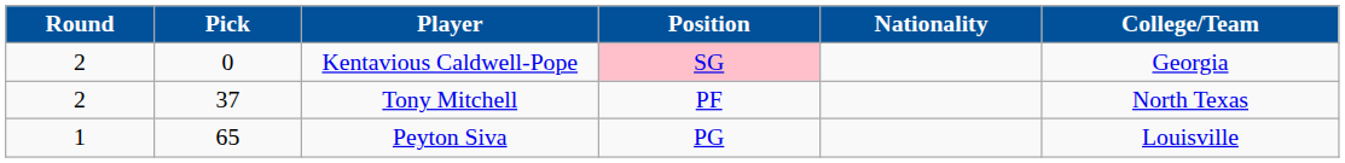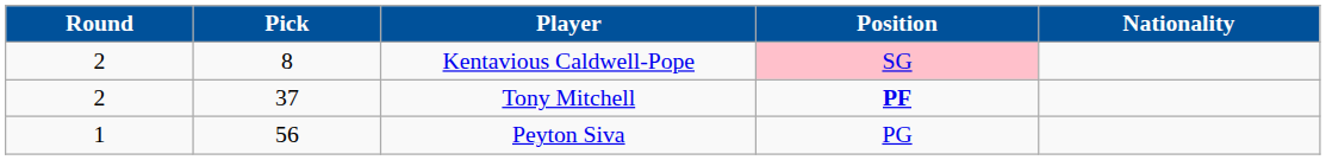 <table class="wikitable sortable sortable">
 <tr>
 <th style="background:#00519A; color:white" width="10%">Round</th>
 <th style="background:#00519A; color:white" width="10%">Pick</th>
 <th style="background:#00519A; color:white" width="20%">Player</th>
 <th style="background:#00519A; color:white" width="15%">Position</th>
 <th style="background:#00519A; color:white" width="15%">Nationality</th>
-<th style="background:#00519A; color:white" width="20%">College/Team</th>
 </tr>
 <tr style="text-align: center">
 <td>2</td>
-<td>0</td>
+<td>8</td>
 <td><a href='#'>Kentavious Caldwell-Pope</a></td>
 <td style="background: pink;"><a href='#'>SG</a></td>
 <td></td>
-<td><a href='#'>Georgia</a></td>
 </tr>
 <tr style="text-align: center">
 <td>2</td>
 <td>37</td>
 <td><a href='#'>Tony Mitchell</a></td>
-<td><a href='#'>PF</a></td>
+<td><strong><a href='#'>PF</a></strong></td>
 <td></td>
-<td><a href='#'>North Texas</a></td>
 </tr>
 <tr style="text-align: center">
 <td>1</td>
-<td>65</td>
+<td>56</td>
 <td><a href='#'>Peyton Siva</a> </td>
 <td><a href='#'>PG</a></td>
 <td></td>
-<td><a href='#'>Louisville</a></td>
 </tr>
 </table>
